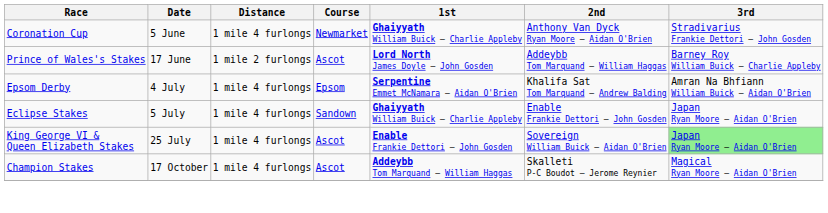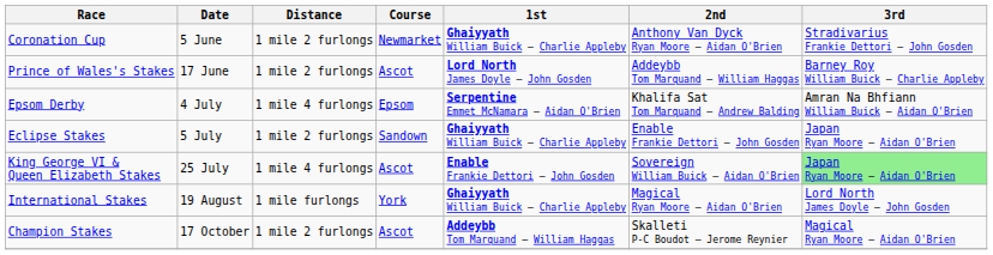 <table class="wikitable sortable">
 <tr>
 <th>Race</th>
 <th>Date</th>
 <th>Distance</th>
 <th>Course</th>
 <th>1st</th>
 <th>2nd</th>
 <th>3rd</th>
 </tr>
 <tr>
 <td><a href='#'>Coronation Cup</a></td>
 <td>5 June</td>
-<td>1 mile 4 furlongs</td>
+<td>1 mile 2 furlongs</td>
 <td><a href='#'>Newmarket</a></td>
 <td><strong><a href='#'>Ghaiyyath</a></strong><br><small><a href='#'>William Buick</a> – <a href='#'>Charlie Appleby</a></small></td>
 <td><a href='#'>Anthony Van Dyck</a><br><small><a href='#'>Ryan Moore</a> – <a href='#'>Aidan O'Brien</a></small></td>
 <td><a href='#'>Stradivarius</a><br><small><a href='#'>Frankie Dettori</a> – <a href='#'>John Gosden</a></small></td>
 </tr>
 <tr>
 <td><a href='#'>Prince of Wales's Stakes</a></td>
 <td>17 June</td>
 <td>1 mile 2 furlongs</td>
 <td><a href='#'>Ascot</a></td>
 <td><strong><a href='#'>Lord North</a></strong><br><small><a href='#'>James Doyle</a> – <a href='#'>John Gosden</a></small></td>
 <td><a href='#'>Addeybb</a><br><small><a href='#'>Tom Marquand</a> – <a href='#'>William Haggas</a></small></td>
 <td><a href='#'>Barney Roy</a><br><small><a href='#'>William Buick</a> – <a href='#'>Charlie Appleby</a></small></td>
 </tr>
 <tr>
 <td><a href='#'>Epsom Derby</a></td>
 <td>4 July</td>
 <td>1 mile 4 furlongs</td>
 <td><a href='#'>Epsom</a></td>
 <td><strong><a href='#'>Serpentine</a></strong><br><small><a href='#'>Emmet McNamara</a> – <a href='#'>Aidan O'Brien</a></small></td>
 <td>Khalifa Sat<br><small><a href='#'>Tom Marquand</a> – <a href='#'>Andrew Balding</a></small></td>
 <td>Amran Na Bhfiann<br><small><a href='#'>William Buick</a> – <a href='#'>Aidan O'Brien</a></small></td>
 </tr>
 <tr>
 <td><a href='#'>Eclipse Stakes</a></td>
 <td>5 July</td>
-<td>1 mile 4 furlongs</td>
+<td>1 mile 2 furlongs</td>
 <td><a href='#'>Sandown</a></td>
 <td><strong><a href='#'>Ghaiyyath</a></strong><br><small><a href='#'>William Buick</a> – <a href='#'>Charlie Appleby</a></small></td>
 <td><a href='#'>Enable</a><br><small><a href='#'>Frankie Dettori</a> – <a href='#'>John Gosden</a></small></td>
 <td><a href='#'>Japan</a><br><small><a href='#'>Ryan Moore</a> – <a href='#'>Aidan O'Brien</a></small></td>
 </tr>
 <tr>
 <td><a href='#'>King George VI &<br>Queen Elizabeth Stakes</a></td>
 <td>25 July</td>
 <td>1 mile 4 furlongs</td>
 <td><a href='#'>Ascot</a></td>
 <td><strong><a href='#'>Enable</a></strong><br><small><a href='#'>Frankie Dettori</a> – <a href='#'>John Gosden</a></small></td>
 <td><a href='#'>Sovereign</a><br><small><a href='#'>William Buick</a> – <a href='#'>Aidan O'Brien</a></small></td>
 <td style="background: lightgreen;"><a href='#'>Japan</a><br><small><a href='#'>Ryan Moore</a> – <a href='#'>Aidan O'Brien</a></small></td>
 </tr>
 <tr>
+<td><a href='#'>International Stakes</a></td>
+<td>19 August</td>
+<td>1 mile  furlongs</td>
+<td><a href='#'>York</a></td>
+<td><strong><a href='#'>Ghaiyyath</a></strong><br><small><a href='#'>William Buick</a> – <a href='#'>Charlie Appleby</a></small></td>
+<td><a href='#'>Magical</a><br><small><a href='#'>Ryan Moore</a> – <a href='#'>Aidan O'Brien</a></small></td>
+<td><a href='#'>Lord North</a><br><small><a href='#'>James Doyle</a> – <a href='#'>John Gosden</a></small></td>
+</tr>
+<tr>
 <td><a href='#'>Champion Stakes</a></td>
 <td>17 October</td>
-<td>1 mile 4 furlongs</td>
+<td>1 mile 2 furlongs</td>
 <td><a href='#'>Ascot</a></td>
 <td><strong><a href='#'>Addeybb</a></strong><br><small><a href='#'>Tom Marquand</a> – <a href='#'>William Haggas</a></small></td>
 <td>Skalleti<br><small>P-C Boudot – Jerome Reynier</small></td>
 <td><a href='#'>Magical</a><br><small><a href='#'>Ryan Moore</a> – <a href='#'>Aidan O'Brien</a></small></td>
 </tr>
 <tr>
 </tr>
 </table>
